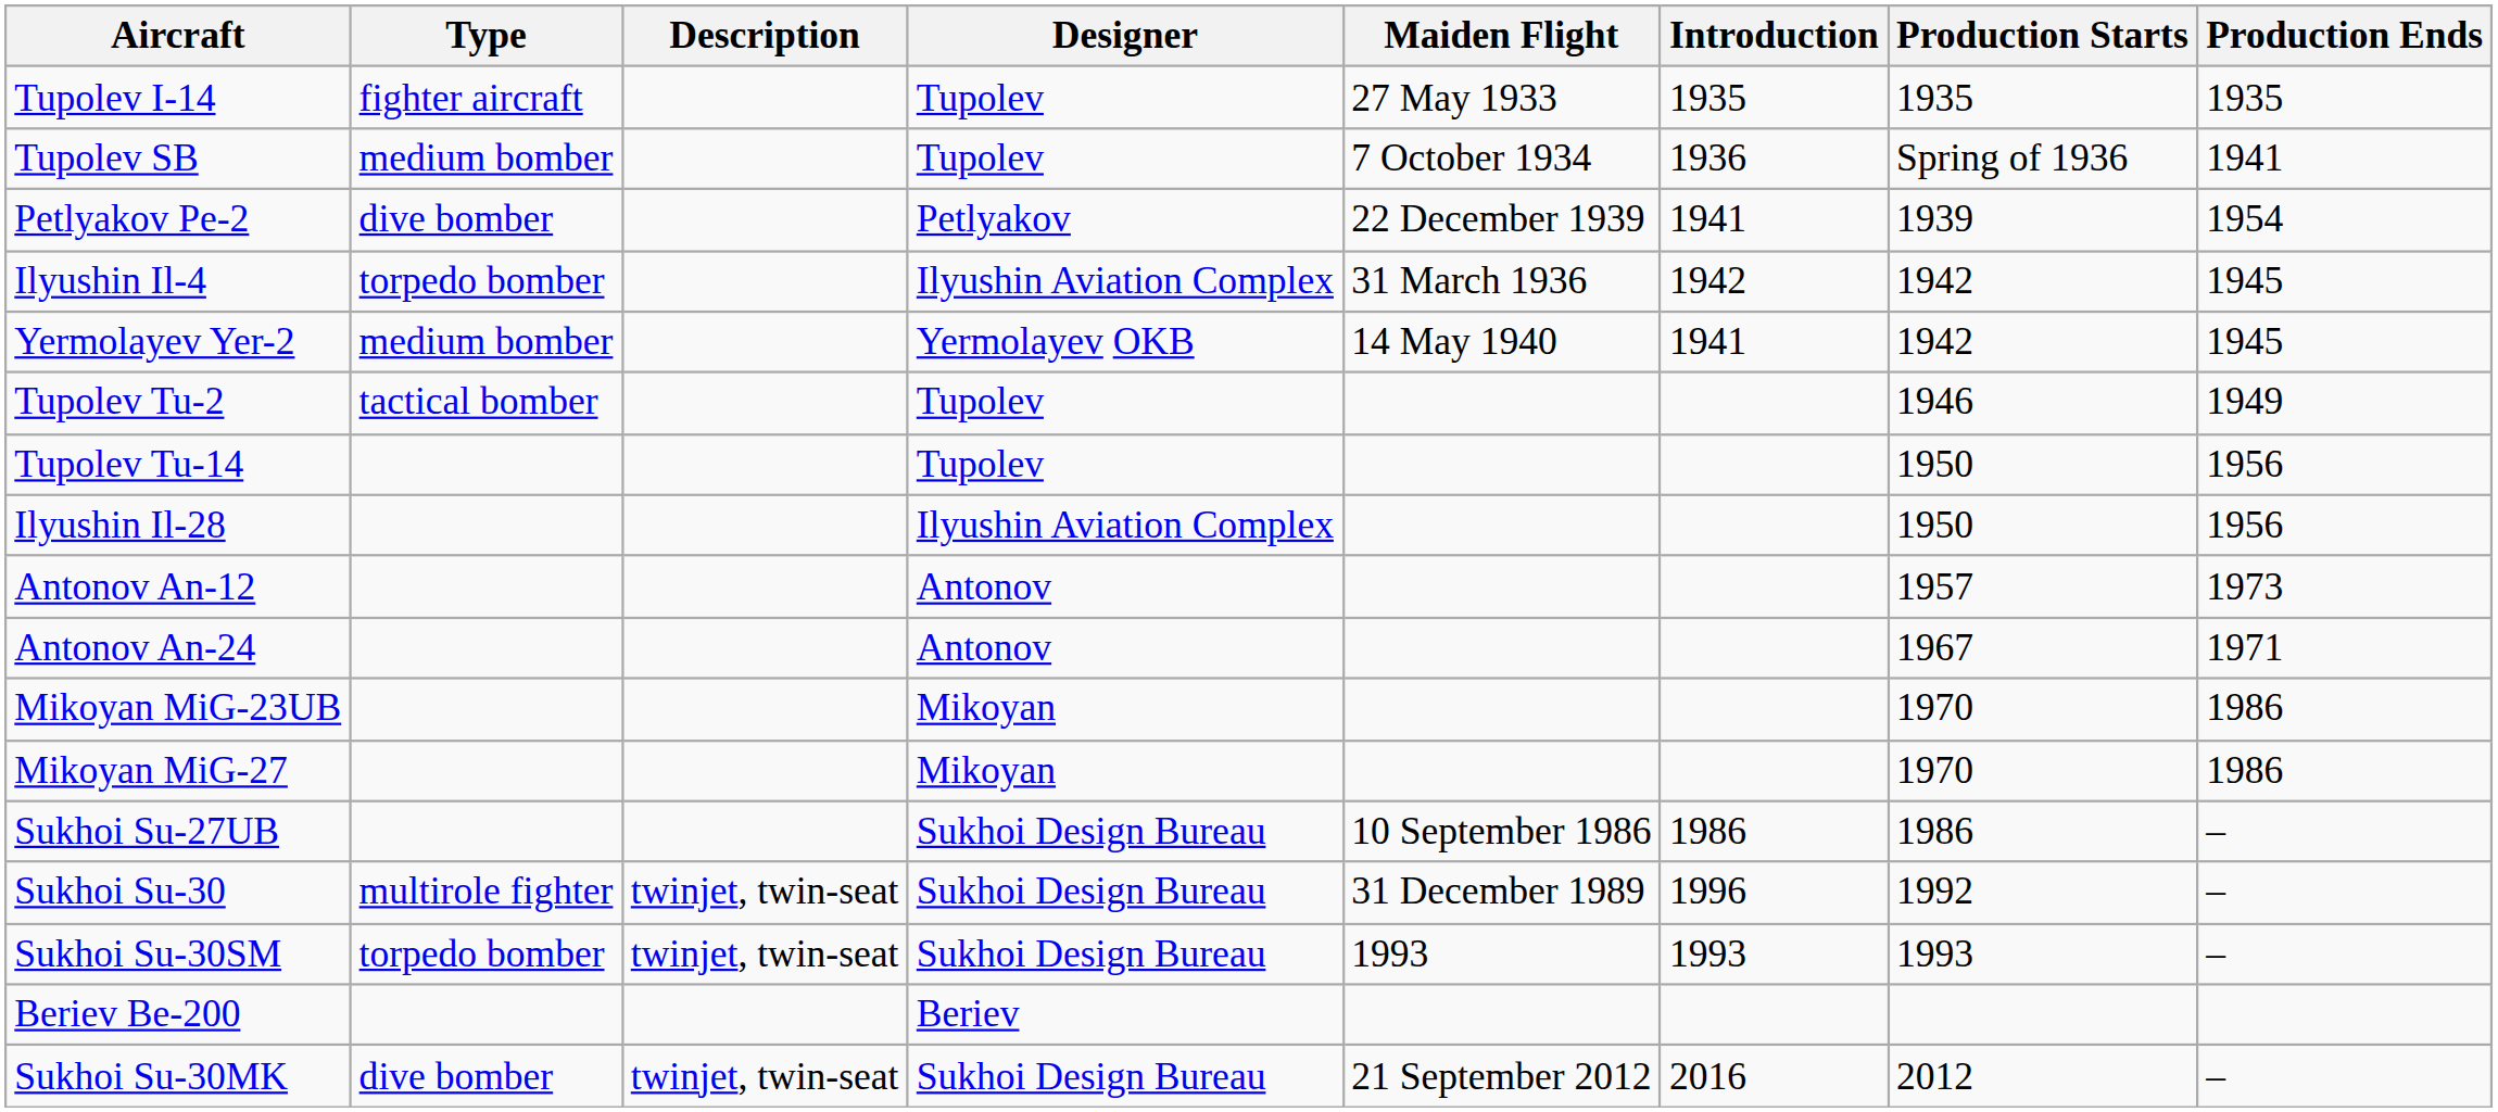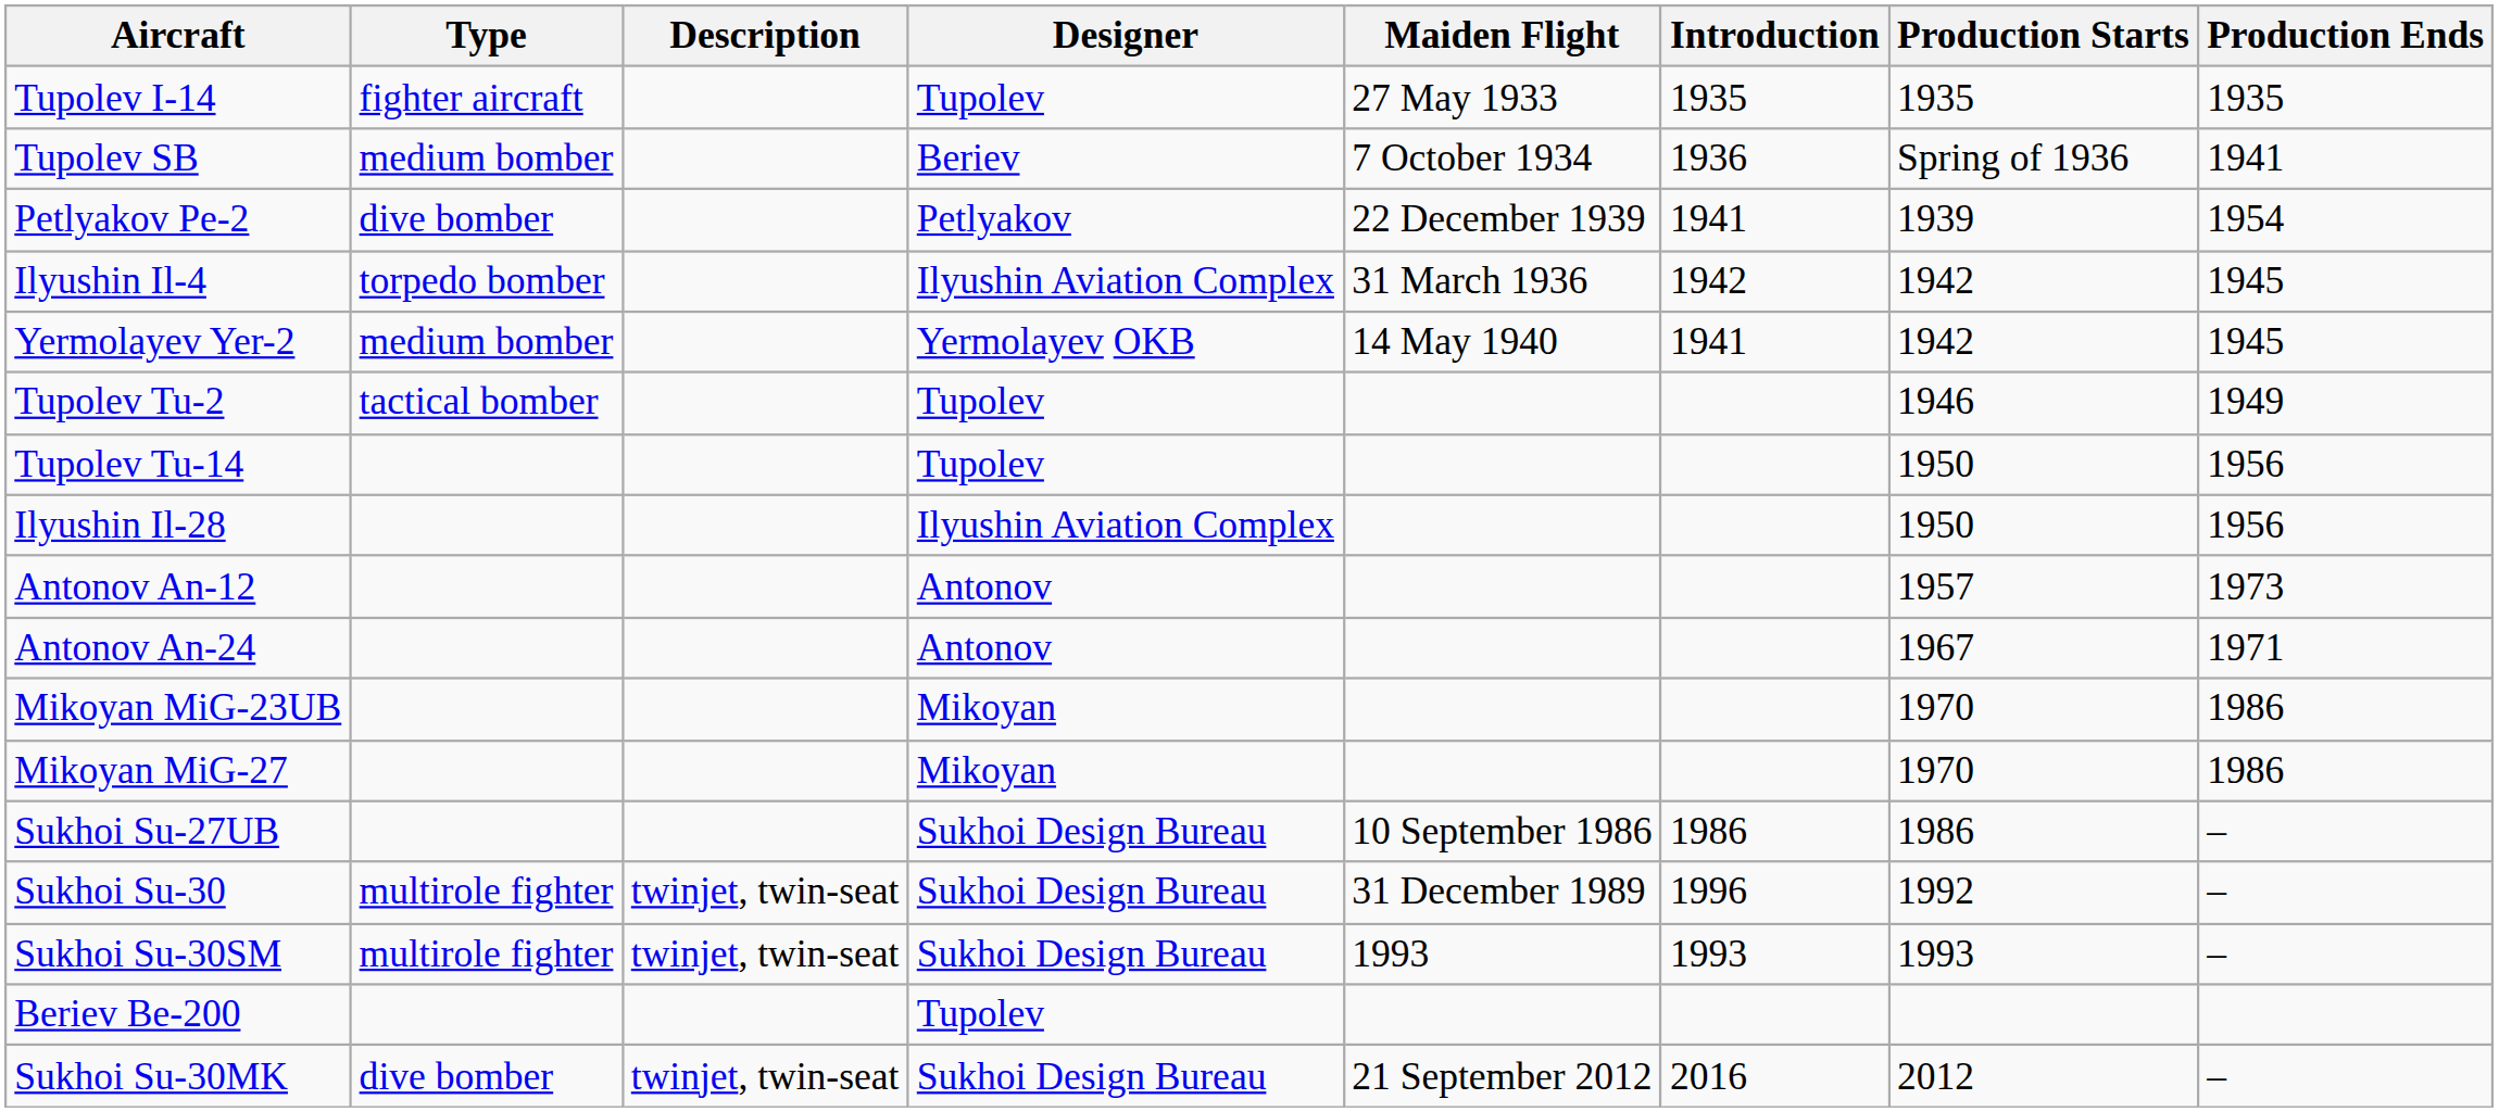 <table class="wikitable sortable">
 <tr>
 <th>Aircraft</th>
 <th>Type</th>
 <th>Description</th>
 <th>Designer</th>
 <th>Maiden Flight</th>
 <th>Introduction</th>
 <th>Production Starts</th>
 <th>Production Ends</th>
 </tr>
 <tr>
 <td><a href='#'>Tupolev I-14</a></td>
 <td><a href='#'>fighter aircraft</a></td>
 <td></td>
 <td><a href='#'>Tupolev</a></td>
 <td>27 May 1933</td>
 <td>1935</td>
 <td>1935</td>
 <td>1935</td>
 </tr>
 <tr>
 <td><a href='#'>Tupolev SB</a></td>
 <td><a href='#'>medium bomber</a></td>
 <td></td>
-<td><a href='#'>Tupolev</a></td>
+<td><a href='#'>Beriev</a></td>
 <td>7 October 1934</td>
 <td>1936</td>
 <td>Spring of 1936</td>
 <td>1941</td>
 </tr>
 <tr>
 <td><a href='#'>Petlyakov Pe-2</a></td>
 <td><a href='#'>dive bomber</a></td>
 <td></td>
 <td><a href='#'>Petlyakov</a></td>
 <td>22 December 1939</td>
 <td>1941</td>
 <td>1939</td>
 <td>1954</td>
 </tr>
 <tr>
 <td><a href='#'>Ilyushin Il-4</a></td>
 <td><a href='#'>torpedo bomber</a></td>
 <td></td>
 <td><a href='#'>Ilyushin Aviation Complex</a></td>
 <td>31 March 1936</td>
 <td>1942</td>
 <td>1942</td>
 <td>1945</td>
 </tr>
 <tr>
 <td><a href='#'>Yermolayev Yer-2</a></td>
 <td><a href='#'>medium bomber</a></td>
 <td></td>
 <td><a href='#'>Yermolayev</a> <a href='#'>OKB</a></td>
 <td>14 May 1940</td>
 <td>1941</td>
 <td>1942</td>
 <td>1945</td>
 </tr>
 <tr>
 <td><a href='#'>Tupolev Tu-2</a></td>
 <td><a href='#'>tactical bomber</a></td>
 <td></td>
 <td><a href='#'>Tupolev</a></td>
 <td></td>
 <td></td>
 <td>1946</td>
 <td>1949</td>
 </tr>
 <tr>
 <td><a href='#'>Tupolev Tu-14</a></td>
 <td></td>
 <td></td>
 <td><a href='#'>Tupolev</a></td>
 <td></td>
 <td></td>
 <td>1950</td>
 <td>1956</td>
 </tr>
 <tr>
 <td><a href='#'>Ilyushin Il-28</a></td>
 <td></td>
 <td></td>
 <td><a href='#'>Ilyushin Aviation Complex</a></td>
 <td></td>
 <td></td>
 <td>1950</td>
 <td>1956</td>
 </tr>
 <tr>
 <td><a href='#'>Antonov An-12</a></td>
 <td></td>
 <td></td>
 <td><a href='#'>Antonov</a></td>
 <td></td>
 <td></td>
 <td>1957</td>
 <td>1973</td>
 </tr>
 <tr>
 <td><a href='#'>Antonov An-24</a></td>
 <td></td>
 <td></td>
 <td><a href='#'>Antonov</a></td>
 <td></td>
 <td></td>
 <td>1967</td>
 <td>1971</td>
 </tr>
 <tr>
 <td><a href='#'>Mikoyan MiG-23UB</a></td>
 <td></td>
 <td></td>
 <td><a href='#'>Mikoyan</a></td>
 <td></td>
 <td></td>
 <td>1970</td>
 <td>1986</td>
 </tr>
 <tr>
 <td><a href='#'>Mikoyan MiG-27</a></td>
 <td></td>
 <td></td>
 <td><a href='#'>Mikoyan</a></td>
 <td></td>
 <td></td>
 <td>1970</td>
 <td>1986</td>
 </tr>
 <tr>
 <td><a href='#'>Sukhoi Su-27UB</a></td>
 <td></td>
 <td></td>
 <td><a href='#'>Sukhoi Design Bureau</a></td>
 <td>10 September 1986</td>
 <td>1986</td>
 <td>1986</td>
 <td>–</td>
 </tr>
 <tr>
 <td><a href='#'>Sukhoi Su-30</a></td>
 <td><a href='#'>multirole fighter</a></td>
 <td><a href='#'>twinjet</a>, twin-seat</td>
 <td><a href='#'>Sukhoi Design Bureau</a></td>
 <td>31 December 1989</td>
 <td>1996</td>
 <td>1992</td>
 <td>–</td>
 </tr>
 <tr>
 <td><a href='#'>Sukhoi Su-30SM</a></td>
-<td><a href='#'>torpedo bomber</a></td>
+<td><a href='#'>multirole fighter</a></td>
 <td><a href='#'>twinjet</a>, twin-seat</td>
 <td><a href='#'>Sukhoi Design Bureau</a></td>
 <td>1993</td>
 <td>1993</td>
 <td>1993</td>
 <td>–</td>
 </tr>
 <tr>
 <td><a href='#'>Beriev Be-200</a></td>
 <td></td>
 <td></td>
-<td><a href='#'>Beriev</a></td>
+<td><a href='#'>Tupolev</a></td>
 <td></td>
 <td></td>
 <td></td>
 <td></td>
 </tr>
 <tr>
 <td><a href='#'>Sukhoi Su-30MK</a></td>
 <td><a href='#'>dive bomber</a></td>
 <td><a href='#'>twinjet</a>, twin-seat</td>
 <td><a href='#'>Sukhoi Design Bureau</a></td>
 <td>21 September 2012</td>
 <td>2016</td>
 <td>2012</td>
 <td>–</td>
 </tr>
 </table>
